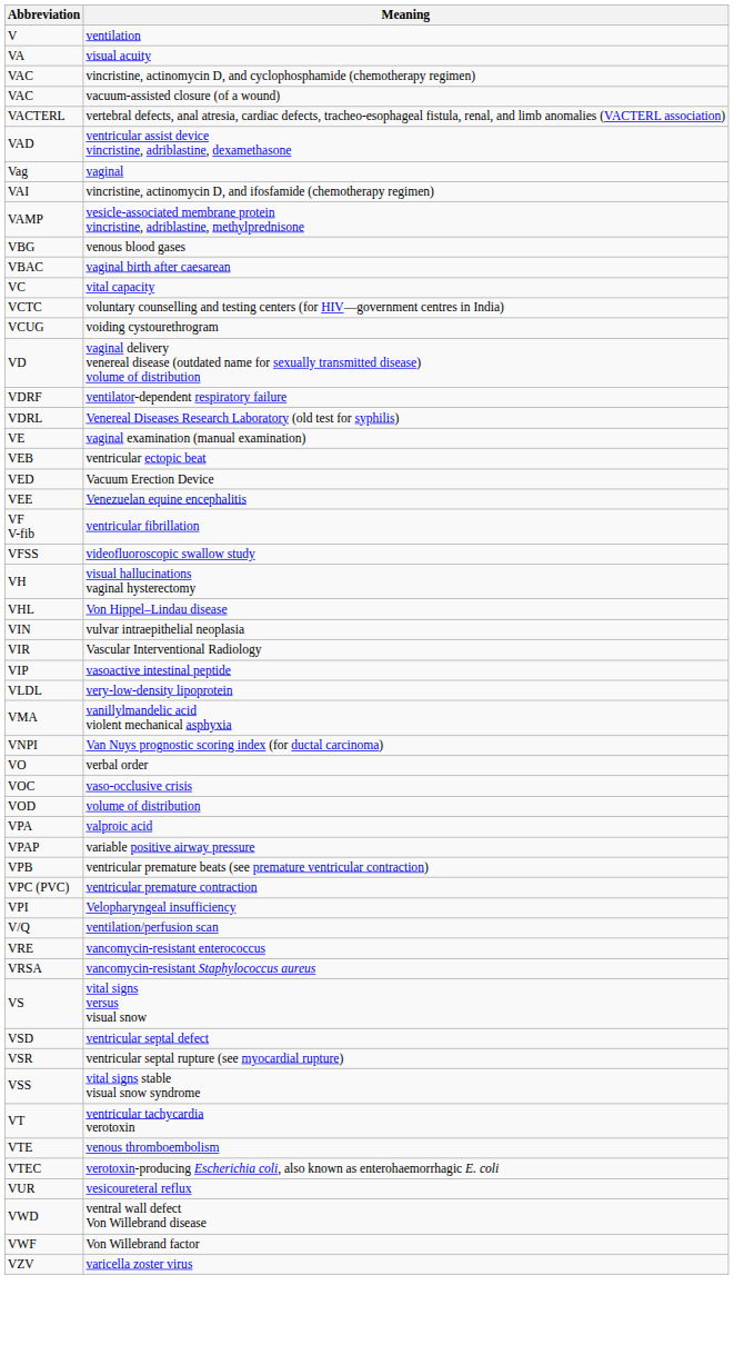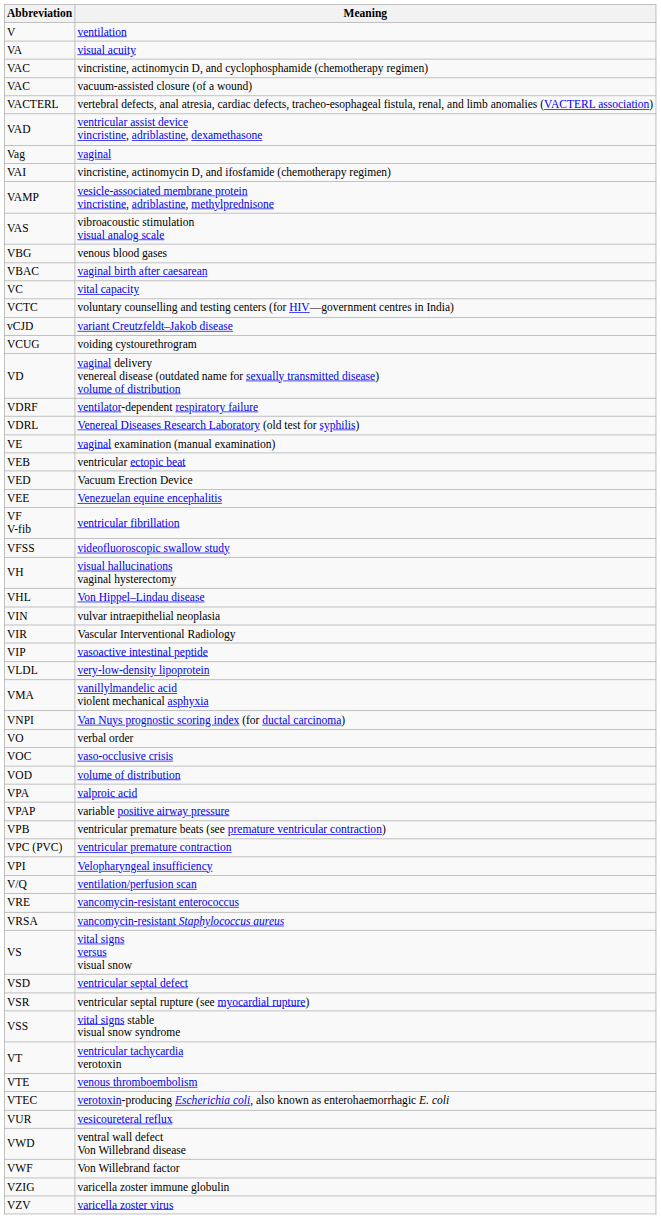 <table class="wikitable sortable">
 <tr>
 <th scope="col">Abbreviation</th>
 <th scope="col">Meaning</th>
 </tr>
 <tr>
 <td>V</td>
 <td><a href='#'>ventilation</a></td>
 </tr>
 <tr>
 <td>VA</td>
 <td><a href='#'>visual acuity</a></td>
 </tr>
 <tr>
 <td>VAC</td>
 <td>vincristine, actinomycin D, and cyclophosphamide (chemotherapy regimen)</td>
 </tr>
 <tr>
 <td>VAC</td>
 <td>vacuum-assisted closure (of a wound)</td>
 </tr>
 <tr>
 <td>VACTERL</td>
 <td>vertebral defects, anal atresia, cardiac defects, tracheo-esophageal fistula, renal, and limb anomalies (<a href='#'>VACTERL association</a>)</td>
 </tr>
 <tr>
 <td>VAD</td>
 <td><a href='#'>ventricular assist device</a> <br>  <a href='#'>vincristine</a>, <a href='#'>adriblastine</a>, <a href='#'>dexamethasone</a></td>
 </tr>
 <tr>
 <td>Vag</td>
 <td><a href='#'>vaginal</a></td>
 </tr>
 <tr>
 <td>VAI</td>
 <td>vincristine, actinomycin D, and ifosfamide (chemotherapy regimen)</td>
 </tr>
 <tr>
 <td>VAMP</td>
 <td><a href='#'>vesicle-associated membrane protein</a> <br> <a href='#'>vincristine</a>, <a href='#'>adriblastine</a>, <a href='#'>methylprednisone</a></td>
 </tr>
 <tr>
+<td>VAS</td>
+<td>vibroacoustic stimulation <br> <a href='#'>visual analog scale</a></td>
+</tr>
+<tr>
 <td>VBG</td>
 <td>venous blood gases</td>
 </tr>
 <tr>
 <td>VBAC</td>
 <td><a href='#'>vaginal birth after caesarean</a></td>
 </tr>
 <tr>
 <td>VC</td>
 <td><a href='#'>vital capacity</a></td>
 </tr>
 <tr>
 <td>VCTC</td>
 <td>voluntary counselling and testing centers (for <a href='#'>HIV</a>—government centres in India)</td>
+</tr>
+<tr>
+<td>vCJD</td>
+<td><a href='#'>variant Creutzfeldt–Jakob disease</a></td>
 </tr>
 <tr>
 <td>VCUG</td>
 <td>voiding cystourethrogram</td>
 </tr>
 <tr>
 <td>VD</td>
 <td><a href='#'>vaginal</a> delivery <br> venereal disease (outdated name for <a href='#'>sexually transmitted disease</a>) <br> <a href='#'>volume of distribution</a></td>
 </tr>
 <tr>
 <td>VDRF</td>
 <td><a href='#'>ventilator</a>-dependent <a href='#'>respiratory failure</a></td>
 </tr>
 <tr>
 <td>VDRL</td>
 <td><a href='#'>Venereal Diseases Research Laboratory</a> (old test for <a href='#'>syphilis</a>)</td>
 </tr>
 <tr>
 <td>VE</td>
 <td><a href='#'>vaginal</a> examination (manual examination)</td>
 </tr>
 <tr>
 <td>VEB</td>
 <td>ventricular <a href='#'>ectopic beat</a></td>
 </tr>
 <tr>
 <td>VED</td>
 <td>Vacuum Erection Device</td>
 </tr>
 <tr>
 <td>VEE</td>
 <td><a href='#'>Venezuelan equine encephalitis</a></td>
 </tr>
 <tr>
 <td>VF <br> V-fib</td>
 <td><a href='#'>ventricular fibrillation</a></td>
 </tr>
 <tr>
 <td>VFSS</td>
 <td><a href='#'>videofluoroscopic swallow study</a></td>
 </tr>
 <tr>
 <td>VH</td>
 <td><a href='#'>visual hallucinations</a> <br> vaginal hysterectomy</td>
 </tr>
 <tr>
 <td>VHL</td>
 <td><a href='#'>Von Hippel–Lindau disease</a></td>
 </tr>
 <tr>
 <td>VIN</td>
 <td>vulvar intraepithelial neoplasia</td>
 </tr>
 <tr>
 <td>VIR</td>
 <td>Vascular Interventional Radiology</td>
 </tr>
 <tr>
 <td>VIP</td>
 <td><a href='#'>vasoactive intestinal peptide</a></td>
 </tr>
 <tr>
 <td>VLDL</td>
 <td><a href='#'>very-low-density lipoprotein</a></td>
 </tr>
 <tr>
 <td>VMA</td>
 <td><a href='#'>vanillylmandelic acid</a> <br> violent mechanical <a href='#'>asphyxia</a></td>
 </tr>
 <tr>
 <td>VNPI</td>
 <td><a href='#'>Van Nuys prognostic scoring index</a> (for <a href='#'>ductal carcinoma</a>)</td>
 </tr>
 <tr>
 <td>VO</td>
 <td>verbal order</td>
 </tr>
 <tr>
 <td>VOC</td>
 <td><a href='#'>vaso-occlusive crisis</a></td>
 </tr>
 <tr>
 <td>VOD</td>
 <td><a href='#'>volume of distribution</a></td>
 </tr>
 <tr>
 <td>VPA</td>
 <td><a href='#'>valproic acid</a></td>
 </tr>
 <tr>
 <td>VPAP</td>
 <td>variable <a href='#'>positive airway pressure</a></td>
 </tr>
 <tr>
 <td>VPB</td>
 <td>ventricular premature beats (see <a href='#'>premature ventricular contraction</a>)</td>
 </tr>
 <tr>
 <td>VPC (PVC)</td>
 <td><a href='#'>ventricular premature contraction</a></td>
 </tr>
 <tr>
 <td>VPI</td>
 <td><a href='#'>Velopharyngeal insufficiency</a></td>
 </tr>
 <tr>
 <td>V/Q</td>
 <td><a href='#'>ventilation/perfusion scan</a></td>
 </tr>
 <tr>
 <td>VRE</td>
 <td><a href='#'>vancomycin-resistant enterococcus</a></td>
 </tr>
 <tr>
 <td>VRSA</td>
 <td><a href='#'>vancomycin-resistant <em>Staphylococcus aureus</em></a></td>
 </tr>
 <tr>
 <td>VS</td>
 <td><a href='#'>vital signs</a> <br> <a href='#'>versus</a> <br> visual snow</td>
 </tr>
 <tr>
 <td>VSD</td>
 <td><a href='#'>ventricular septal defect</a></td>
 </tr>
 <tr>
 <td>VSR</td>
 <td>ventricular septal rupture (see <a href='#'>myocardial rupture</a>)</td>
 </tr>
 <tr>
 <td>VSS</td>
 <td><a href='#'>vital signs</a> stable <br> visual snow syndrome</td>
 </tr>
 <tr>
 <td>VT</td>
 <td><a href='#'>ventricular tachycardia</a> <br> verotoxin</td>
 </tr>
 <tr>
 <td>VTE</td>
 <td><a href='#'>venous thromboembolism</a></td>
 </tr>
 <tr>
 <td>VTEC</td>
 <td><a href='#'>verotoxin</a>-producing <em><a href='#'>Escherichia coli</a></em>, also known as enterohaemorrhagic <em>E. coli</em></td>
 </tr>
 <tr>
 <td>VUR</td>
 <td><a href='#'>vesicoureteral reflux</a></td>
 </tr>
 <tr>
 <td>VWD</td>
 <td>ventral wall defect <br> Von Willebrand disease</td>
 </tr>
 <tr>
 <td>VWF</td>
 <td>Von Willebrand factor</td>
 </tr>
 <tr>
+<td>VZIG</td>
+<td>varicella zoster immune globulin</td>
+</tr>
+<tr>
 <td>VZV</td>
 <td><a href='#'>varicella zoster virus</a></td>
 </tr>
 </table>
